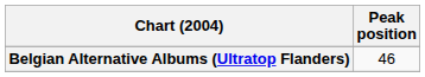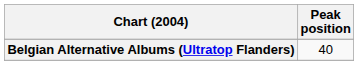 <table class="wikitable sortable plainrowheaders" style="text-align:center;" border="1">
 <tr>
 <th scope="col">Chart (2004)</th>
 <th scope="col">Peak<br>position</th>
 </tr>
 <tr>
 </tr>
 <tr>
 <th scope="row">Belgian Alternative Albums (<a href='#'>Ultratop</a> Flanders)</th>
-<td>46</td>
+<td>40</td>
 </tr>
 <tr>
 </tr>
 <tr>
 </tr>
 <tr>
 </tr>
 <tr>
 </tr>
 <tr>
 </tr>
 <tr>
 </tr>
 </table>
